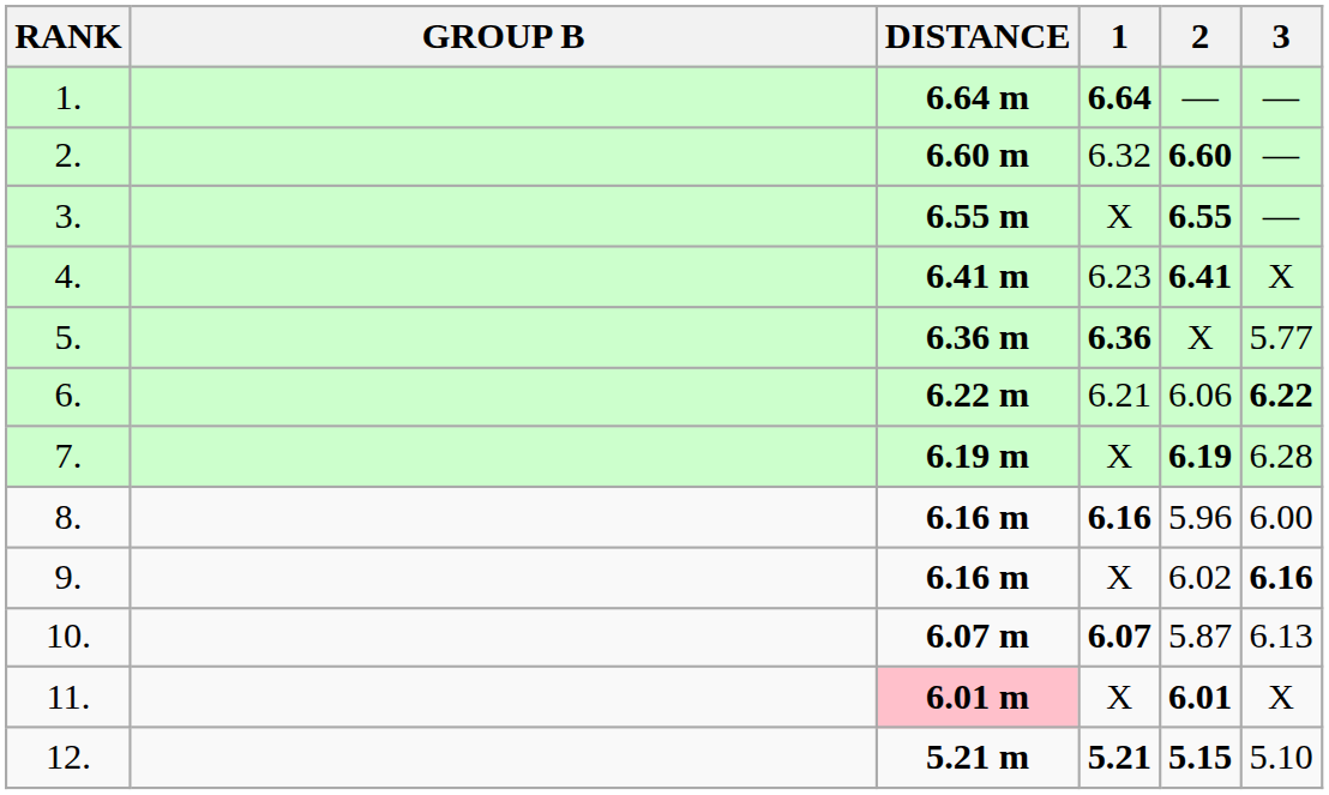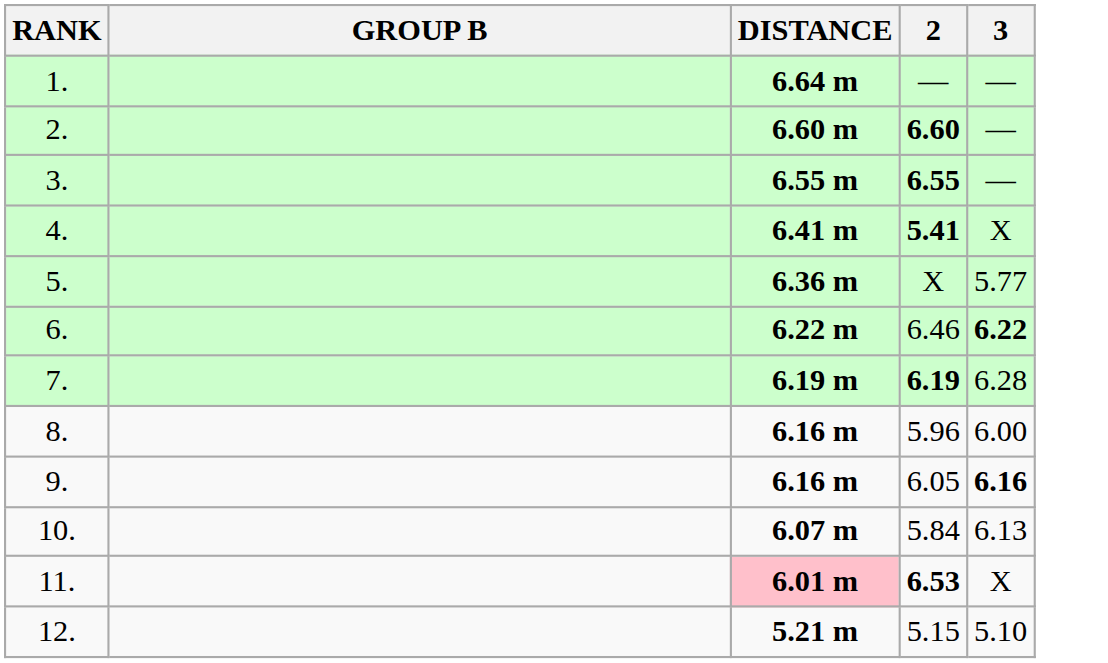 <table class="wikitable" style="border-collapse: collapse; font-size: 90%;">
 <tr>
 <th>RANK</th>
 <th style="width: 20em">GROUP B</th>
 <th style="width: 5em">DISTANCE</th>
-<th>1</th>
 <th>2</th>
 <th>3</th>
 </tr>
 <tr style="background:#ccffcc;">
 <td align="center">1.</td>
 <td></td>
 <td align="center"><strong>6.64 m</strong></td>
-<td><strong>6.64</strong></td>
 <td align="center">—</td>
 <td align="center">—</td>
 </tr>
 <tr style="background:#ccffcc;">
 <td align="center">2.</td>
 <td></td>
 <td align="center"><strong>6.60 m</strong></td>
-<td align="center">6.32</td>
 <td><strong>6.60</strong></td>
 <td align="center">—</td>
 </tr>
 <tr style="background:#ccffcc;">
 <td align="center">3.</td>
 <td></td>
 <td align="center"><strong>6.55 m</strong></td>
-<td align="center">X</td>
 <td><strong>6.55</strong></td>
 <td align="center">—</td>
 </tr>
 <tr style="background:#ccffcc;">
 <td align="center">4.</td>
 <td></td>
 <td align="center"><strong>6.41 m</strong></td>
-<td>6.23</td>
-<td><strong>6.41</strong></td>
+<td><strong>5.41</strong></td>
 <td align="center">X</td>
 </tr>
 <tr style="background:#ccffcc;">
 <td align="center">5.</td>
 <td></td>
 <td align="center"><strong>6.36 m</strong></td>
-<td><strong>6.36</strong></td>
 <td align="center">X</td>
 <td>5.77</td>
 </tr>
 <tr style="background:#ccffcc;">
 <td align="center">6.</td>
 <td></td>
 <td align="center"><strong>6.22 m</strong></td>
-<td>6.21</td>
-<td>6.06</td>
+<td>6.46</td>
 <td><strong>6.22</strong></td>
 </tr>
 <tr style="background:#ccffcc;">
 <td align="center">7.</td>
 <td></td>
 <td align="center"><strong>6.19 m</strong></td>
-<td align="center">X</td>
 <td><strong>6.19</strong></td>
 <td>6.28</td>
 </tr>
 <tr>
 <td align="center">8.</td>
 <td></td>
 <td align="center"><strong>6.16 m</strong></td>
-<td><strong>6.16</strong></td>
 <td>5.96</td>
 <td>6.00</td>
 </tr>
 <tr>
 <td align="center">9.</td>
 <td></td>
 <td align="center"><strong>6.16 m</strong></td>
-<td align="center">X</td>
-<td>6.02</td>
+<td>6.05</td>
 <td><strong>6.16</strong></td>
 </tr>
 <tr>
 <td align="center">10.</td>
 <td></td>
 <td align="center"><strong>6.07 m</strong></td>
-<td><strong>6.07</strong></td>
-<td>5.87</td>
+<td>5.84</td>
 <td>6.13</td>
 </tr>
 <tr>
 <td align="center">11.</td>
 <td></td>
 <td align="center" style="background: pink;"><strong>6.01 m</strong></td>
-<td align="center">X</td>
-<td><strong>6.01</strong></td>
+<td><strong>6.53</strong></td>
 <td align="center">X</td>
 </tr>
 <tr>
 <td align="center">12.</td>
 <td></td>
 <td align="center"><strong>5.21 m</strong></td>
-<td><strong>5.21</strong></td>
-<td><strong>5.15</strong></td>
+<td>5.15</td>
 <td>5.10</td>
 </tr>
 </table>
